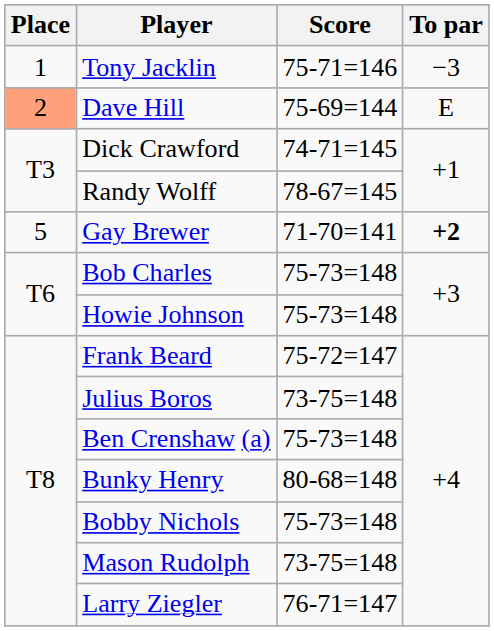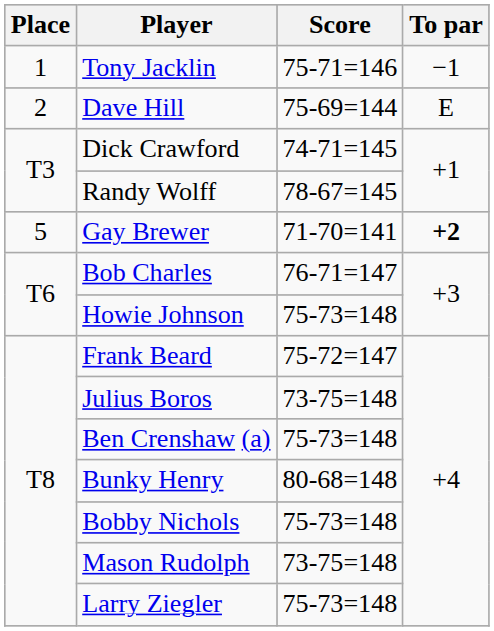 <table class=wikitable>
 <tr>
 <th>Place</th>
 <th>Player</th>
 <th>Score</th>
 <th>To par</th>
 </tr>
 <tr>
 <td align=center>1</td>
 <td> <a href='#'>Tony Jacklin</a></td>
 <td>75-71=146</td>
-<td align=center>−3</td>
+<td align=center>−1</td>
 </tr>
 <tr>
-<td align=center style="background: lightsalmon;">2</td>
+<td align=center>2</td>
 <td> <a href='#'>Dave Hill</a></td>
 <td>75-69=144</td>
 <td align=center>E</td>
 </tr>
 <tr>
 <td rowspan=2 align=center>T3</td>
 <td> Dick Crawford</td>
 <td>74-71=145</td>
 <td rowspan=2 align=center>+1</td>
 </tr>
 <tr>
 <td> Randy Wolff</td>
 <td>78-67=145</td>
 </tr>
 <tr>
 <td align=center>5</td>
 <td> <a href='#'>Gay Brewer</a></td>
 <td>71-70=141</td>
 <td align=center><strong>+2</strong></td>
 </tr>
 <tr>
 <td rowspan=2 align=center>T6</td>
 <td> <a href='#'>Bob Charles</a></td>
-<td>75-73=148</td>
+<td>76-71=147</td>
 <td rowspan=2 align=center>+3</td>
 </tr>
 <tr>
 <td> <a href='#'>Howie Johnson</a></td>
 <td>75-73=148</td>
 </tr>
 <tr>
 <td rowspan=7 align=center>T8</td>
 <td> <a href='#'>Frank Beard</a></td>
 <td>75-72=147</td>
 <td rowspan=7 align=center>+4</td>
 </tr>
 <tr>
 <td> <a href='#'>Julius Boros</a></td>
 <td>73-75=148</td>
 </tr>
 <tr>
 <td> <a href='#'>Ben Crenshaw</a> <a href='#'>(a)</a></td>
 <td>75-73=148</td>
 </tr>
 <tr>
 <td> <a href='#'>Bunky Henry</a></td>
 <td>80-68=148</td>
 </tr>
 <tr>
 <td> <a href='#'>Bobby Nichols</a></td>
 <td>75-73=148</td>
 </tr>
 <tr>
 <td> <a href='#'>Mason Rudolph</a></td>
 <td>73-75=148</td>
 </tr>
 <tr>
 <td> <a href='#'>Larry Ziegler</a></td>
-<td>76-71=147</td>
+<td>75-73=148</td>
 </tr>
 </table>
